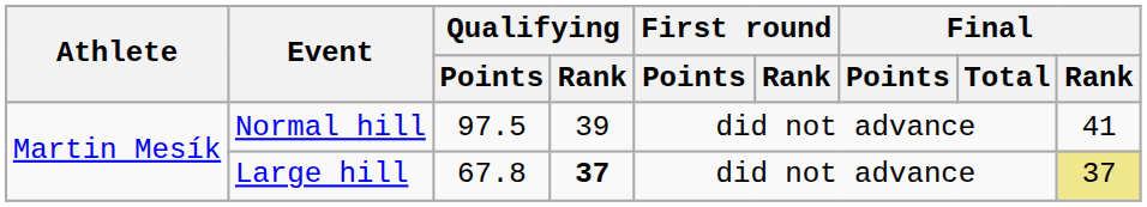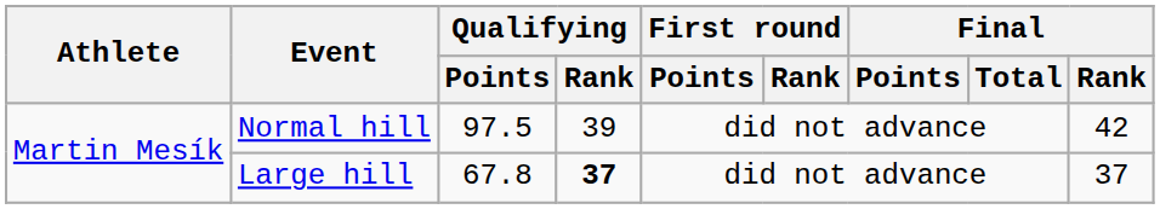 <table class="wikitable" style="font-size:90%">
 <tr>
 <th rowspan="2">Athlete</th>
 <th rowspan="2">Event</th>
 <th colspan="2">Qualifying</th>
 <th colspan="2">First round</th>
 <th colspan="3">Final</th>
 </tr>
 <tr>
 <th>Points</th>
 <th>Rank</th>
 <th>Points</th>
 <th>Rank</th>
 <th>Points</th>
 <th>Total</th>
 <th>Rank</th>
 </tr>
 <tr>
 <td rowspan=2><a href='#'>Martin Mesík</a></td>
 <td><a href='#'>Normal hill</a></td>
 <td align="center">97.5</td>
 <td align="center">39</td>
 <td colspan=4 align="center">did not advance</td>
-<td align="center">41</td>
+<td align="center">42</td>
 </tr>
 <tr>
 <td><a href='#'>Large hill</a></td>
 <td align="center">67.8</td>
 <td align="center"><strong>37</strong></td>
 <td colspan=4 align="center">did not advance</td>
-<td align="center" style="background: khaki;">37</td>
+<td align="center">37</td>
 </tr>
 </table>
